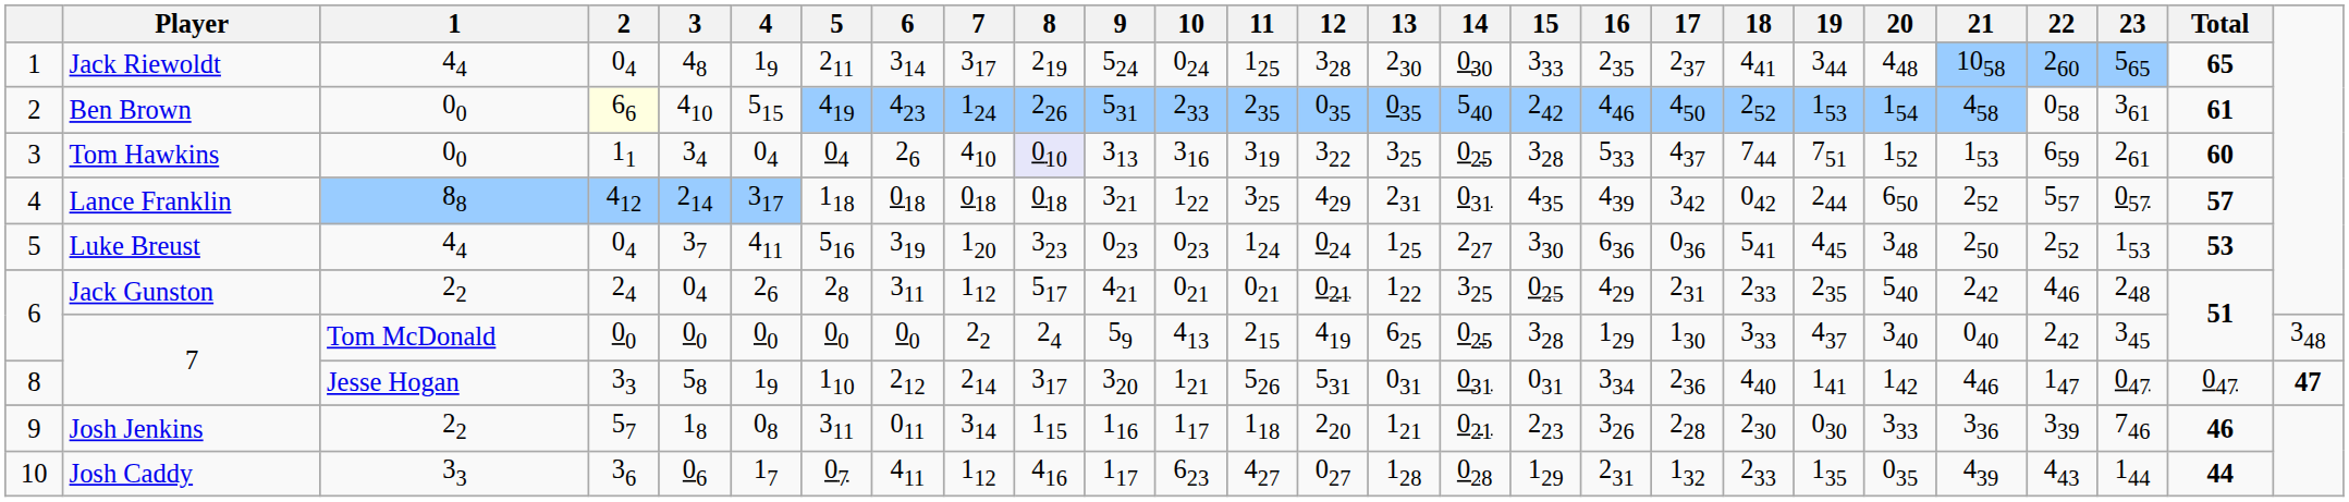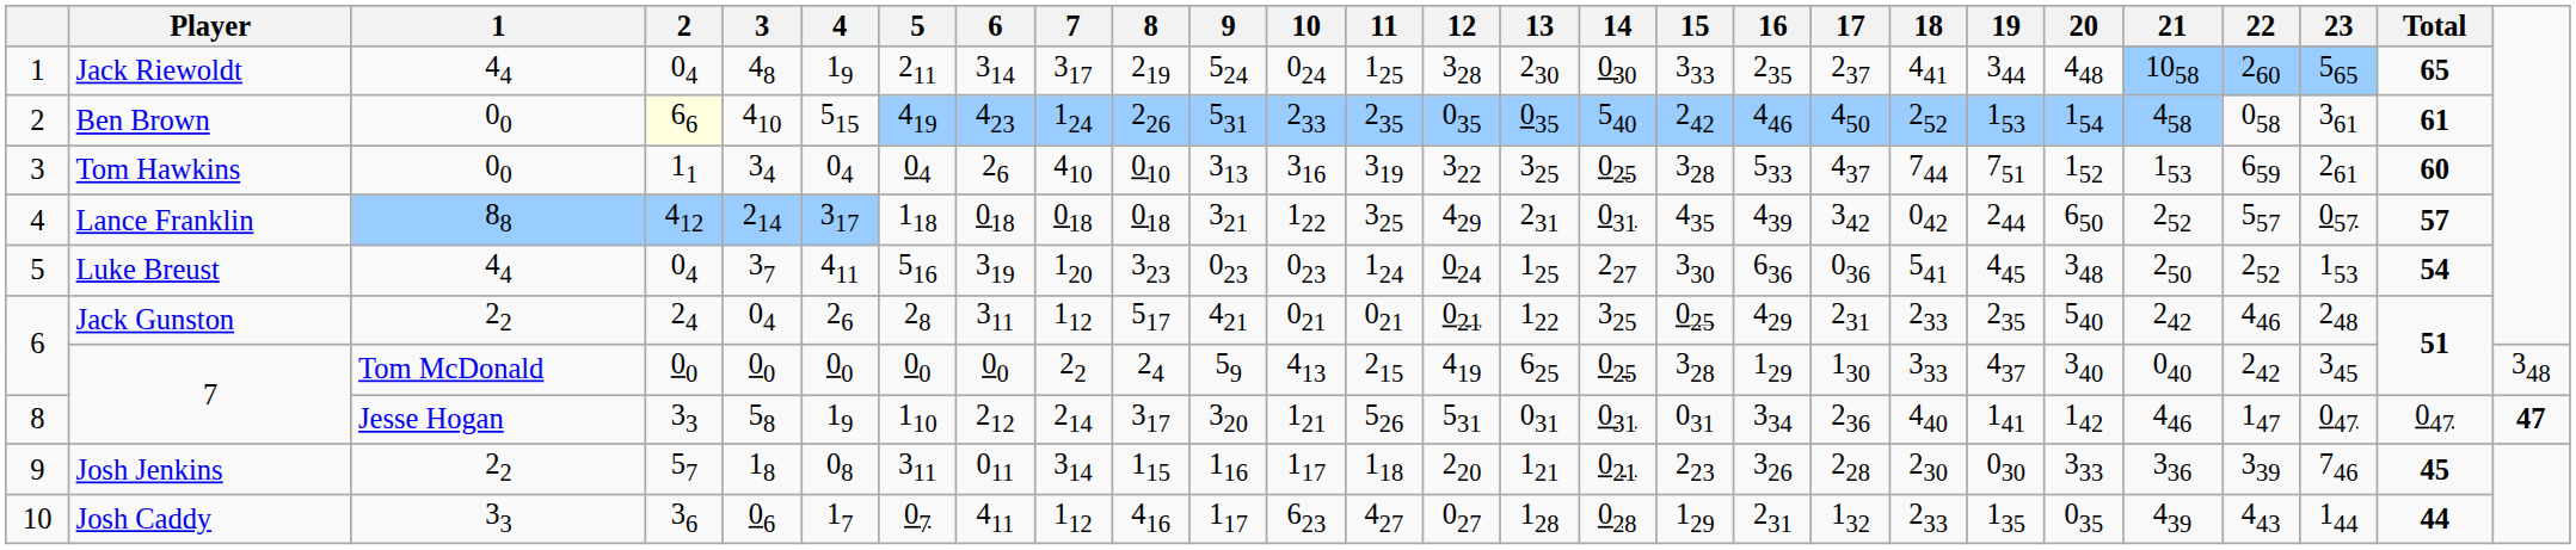 <table class="wikitable nowraplinks" style="text-align:center; line-height: 90%; font-size:90%;" width=100%>
 <tr>
 <th width=""></th>
 <th abbr="Position">Player</th>
 <th abbr="Round 1">1</th>
 <th abbr="Round 2">2</th>
 <th abbr="Round 3">3</th>
 <th abbr="Round 4">4</th>
 <th abbr="Round 5">5</th>
 <th abbr="Round 6">6</th>
 <th abbr="Round 7">7</th>
 <th>8</th>
 <th>9</th>
 <th>10</th>
 <th>11</th>
 <th>12</th>
 <th>13</th>
 <th>14</th>
 <th>15</th>
 <th>16</th>
 <th>17</th>
 <th>18</th>
 <th>19</th>
 <th>20</th>
 <th>21</th>
 <th>22</th>
 <th>23</th>
 <th abbr="Total">Total</th>
 </tr>
 <tr>
 <td>1</td>
 <td style="text-align:left;"><a href='#'>Jack Riewoldt</a></td>
 <td>4<sub>4</sub></td>
 <td>0<sub>4</sub></td>
 <td>4<sub>8</sub></td>
 <td>1<sub>9</sub></td>
 <td>2<sub>11</sub></td>
 <td>3<sub>14</sub></td>
 <td>3<sub>17</sub></td>
 <td>2<sub>19</sub></td>
 <td>5<sub>24</sub></td>
 <td>0<sub>24</sub></td>
 <td>1<sub>25</sub></td>
 <td>3<sub>28</sub></td>
 <td>2<sub>30</sub></td>
 <td><u>0<sub>30</sub></u></td>
 <td>3<sub>33</sub></td>
 <td>2<sub>35</sub></td>
 <td>2<sub>37</sub></td>
 <td>4<sub>41</sub></td>
 <td>3<sub>44</sub></td>
 <td>4<sub>48</sub></td>
 <td style="background:#99ccff;">10<sub>58</sub></td>
 <td style="background:#99ccff;">2<sub>60</sub></td>
 <td style="background:#99ccff;">5<sub>65</sub></td>
 <td><strong>65</strong></td>
 </tr>
 <tr>
 <td>2</td>
 <td style="text-align:left;"><a href='#'>Ben Brown</a></td>
 <td>0<sub>0</sub></td>
 <td style="background: lightyellow;">6<sub>6</sub></td>
 <td>4<sub>10</sub></td>
 <td>5<sub>15</sub></td>
 <td style="background:#99ccff;">4<sub>19</sub></td>
 <td style="background:#99ccff;">4<sub>23</sub></td>
 <td style="background:#99ccff;">1<sub>24</sub></td>
 <td style="background:#99ccff;">2<sub>26</sub></td>
 <td style="background:#99ccff;">5<sub>31</sub></td>
 <td style="background:#99ccff;">2<sub>33</sub></td>
 <td style="background:#99ccff;">2<sub>35</sub></td>
 <td style="background:#99ccff;">0<sub>35</sub></td>
 <td style="background:#99ccff;"><u>0<sub>35</sub></u></td>
 <td style="background:#99ccff;">5<sub>40</sub></td>
 <td style="background:#99ccff;">2<sub>42</sub></td>
 <td style="background:#99ccff;">4<sub>46</sub></td>
 <td style="background:#99ccff;">4<sub>50</sub></td>
 <td style="background:#99ccff;">2<sub>52</sub></td>
 <td style="background:#99ccff;">1<sub>53</sub></td>
 <td style="background:#99ccff;">1<sub>54</sub></td>
 <td style="background:#99ccff;">4<sub>58</sub></td>
 <td>0<sub>58</sub></td>
 <td>3<sub>61</sub></td>
 <td><strong>61</strong></td>
 </tr>
 <tr>
 <td>3</td>
 <td style="text-align:left;"><a href='#'>Tom Hawkins</a></td>
 <td>0<sub>0</sub></td>
 <td>1<sub>1</sub></td>
 <td>3<sub>4</sub></td>
 <td>0<sub>4</sub></td>
 <td><u>0<sub>4</sub></u></td>
 <td>2<sub>6</sub></td>
 <td>4<sub>10</sub></td>
-<td style="background: lavender;"><u>0<sub>10</sub></u></td>
+<td><u>0<sub>10</sub></u></td>
 <td>3<sub>13</sub></td>
 <td>3<sub>16</sub></td>
 <td>3<sub>19</sub></td>
 <td>3<sub>22</sub></td>
 <td>3<sub>25</sub></td>
 <td><u>0<sub>25</sub></u></td>
 <td>3<sub>28</sub></td>
 <td>5<sub>33</sub></td>
 <td>4<sub>37</sub></td>
 <td>7<sub>44</sub></td>
 <td>7<sub>51</sub></td>
 <td>1<sub>52</sub></td>
 <td>1<sub>53</sub></td>
 <td>6<sub>59</sub></td>
 <td>2<sub>61</sub></td>
 <td><strong>60</strong></td>
 </tr>
 <tr>
 <td>4</td>
 <td style="text-align:left;"><a href='#'>Lance Franklin</a></td>
 <td style="background:#99ccff;">8<sub>8</sub></td>
 <td style="background:#99ccff;">4<sub>12</sub></td>
 <td style="background:#99ccff;">2<sub>14</sub></td>
 <td style="background:#99ccff;">3<sub>17</sub></td>
 <td>1<sub>18</sub></td>
 <td><u>0<sub>18</sub></u></td>
 <td><u>0<sub>18</sub></u></td>
 <td><u>0<sub>18</sub></u></td>
 <td>3<sub>21</sub></td>
 <td>1<sub>22</sub></td>
 <td>3<sub>25</sub></td>
 <td>4<sub>29</sub></td>
 <td>2<sub>31</sub></td>
 <td><u>0<sub>31</sub></u></td>
 <td>4<sub>35</sub></td>
 <td>4<sub>39</sub></td>
 <td>3<sub>42</sub></td>
 <td>0<sub>42</sub></td>
 <td>2<sub>44</sub></td>
 <td>6<sub>50</sub></td>
 <td>2<sub>52</sub></td>
 <td>5<sub>57</sub></td>
 <td><u>0<sub>57</sub></u></td>
 <td><strong>57</strong></td>
 </tr>
 <tr>
 <td>5</td>
 <td style="text-align:left;"><a href='#'>Luke Breust</a></td>
 <td>4<sub>4</sub></td>
 <td>0<sub>4</sub></td>
 <td>3<sub>7</sub></td>
 <td>4<sub>11</sub></td>
 <td>5<sub>16</sub></td>
 <td>3<sub>19</sub></td>
 <td>1<sub>20</sub></td>
 <td>3<sub>23</sub></td>
 <td>0<sub>23</sub></td>
 <td>0<sub>23</sub></td>
 <td>1<sub>24</sub></td>
 <td><u>0<sub>24</sub></u></td>
 <td>1<sub>25</sub></td>
 <td>2<sub>27</sub></td>
 <td>3<sub>30</sub></td>
 <td>6<sub>36</sub></td>
 <td>0<sub>36</sub></td>
 <td>5<sub>41</sub></td>
 <td>4<sub>45</sub></td>
 <td>3<sub>48</sub></td>
 <td>2<sub>50</sub></td>
 <td>2<sub>52</sub></td>
 <td>1<sub>53</sub></td>
-<td><strong>53</strong></td>
+<td><strong>54</strong></td>
 </tr>
 <tr>
 <td rowspan=2>6</td>
 <td style="text-align:left;"><a href='#'>Jack Gunston</a></td>
 <td>2<sub>2</sub></td>
 <td>2<sub>4</sub></td>
 <td>0<sub>4</sub></td>
 <td>2<sub>6</sub></td>
 <td>2<sub>8</sub></td>
 <td>3<sub>11</sub></td>
 <td>1<sub>12</sub></td>
 <td>5<sub>17</sub></td>
 <td>4<sub>21</sub></td>
 <td>0<sub>21</sub></td>
 <td>0<sub>21</sub></td>
 <td><u>0<sub>21</sub></u></td>
 <td>1<sub>22</sub></td>
 <td>3<sub>25</sub></td>
 <td><u>0<sub>25</sub></u></td>
 <td>4<sub>29</sub></td>
 <td>2<sub>31</sub></td>
 <td>2<sub>33</sub></td>
 <td>2<sub>35</sub></td>
 <td>5<sub>40</sub></td>
 <td>2<sub>42</sub></td>
 <td>4<sub>46</sub></td>
 <td>2<sub>48</sub></td>
 <td rowspan=2><strong>51</strong></td>
 </tr>
 <tr>
 <td rowspan=2>7</td>
 <td style="text-align:left;"><a href='#'>Tom McDonald</a></td>
 <td><u>0<sub>0</sub></u></td>
 <td><u>0<sub>0</sub></u></td>
 <td><u>0<sub>0</sub></u></td>
 <td><u>0<sub>0</sub></u></td>
 <td><u>0<sub>0</sub></u></td>
 <td>2<sub>2</sub></td>
 <td>2<sub>4</sub></td>
 <td>5<sub>9</sub></td>
 <td>4<sub>13</sub></td>
 <td>2<sub>15</sub></td>
 <td>4<sub>19</sub></td>
 <td>6<sub>25</sub></td>
 <td><u>0<sub>25</sub></u></td>
 <td>3<sub>28</sub></td>
 <td>1<sub>29</sub></td>
 <td>1<sub>30</sub></td>
 <td>3<sub>33</sub></td>
 <td>4<sub>37</sub></td>
 <td>3<sub>40</sub></td>
 <td>0<sub>40</sub></td>
 <td>2<sub>42</sub></td>
 <td>3<sub>45</sub></td>
 <td>3<sub>48</sub></td>
 </tr>
 <tr>
 <td>8</td>
 <td style="text-align:left;"><a href='#'>Jesse Hogan</a></td>
 <td>3<sub>3</sub></td>
 <td>5<sub>8</sub></td>
 <td>1<sub>9</sub></td>
 <td>1<sub>10</sub></td>
 <td>2<sub>12</sub></td>
 <td>2<sub>14</sub></td>
 <td>3<sub>17</sub></td>
 <td>3<sub>20</sub></td>
 <td>1<sub>21</sub></td>
 <td>5<sub>26</sub></td>
 <td>5<sub>31</sub></td>
 <td>0<sub>31</sub></td>
 <td><u>0<sub>31</sub></u></td>
 <td>0<sub>31</sub></td>
 <td>3<sub>34</sub></td>
 <td>2<sub>36</sub></td>
 <td>4<sub>40</sub></td>
 <td>1<sub>41</sub></td>
 <td>1<sub>42</sub></td>
 <td>4<sub>46</sub></td>
 <td>1<sub>47</sub></td>
 <td><u>0<sub>47</sub></u></td>
 <td><u>0<sub>47</sub></u></td>
 <td><strong>47</strong></td>
 </tr>
 <tr>
 <td>9</td>
 <td style="text-align:left;"><a href='#'>Josh Jenkins</a></td>
 <td>2<sub>2</sub></td>
 <td>5<sub>7</sub></td>
 <td>1<sub>8</sub></td>
 <td>0<sub>8</sub></td>
 <td>3<sub>11</sub></td>
 <td>0<sub>11</sub></td>
 <td>3<sub>14</sub></td>
 <td>1<sub>15</sub></td>
 <td>1<sub>16</sub></td>
 <td>1<sub>17</sub></td>
 <td>1<sub>18</sub></td>
 <td>2<sub>20</sub></td>
 <td>1<sub>21</sub></td>
 <td><u>0<sub>21</sub></u></td>
 <td>2<sub>23</sub></td>
 <td>3<sub>26</sub></td>
 <td>2<sub>28</sub></td>
 <td>2<sub>30</sub></td>
 <td>0<sub>30</sub></td>
 <td>3<sub>33</sub></td>
 <td>3<sub>36</sub></td>
 <td>3<sub>39</sub></td>
 <td>7<sub>46</sub></td>
-<td><strong>46</strong></td>
+<td><strong>45</strong></td>
 </tr>
 <tr>
 <td>10</td>
 <td style="text-align:left;"><a href='#'>Josh Caddy</a></td>
 <td>3<sub>3</sub></td>
 <td>3<sub>6</sub></td>
 <td><u>0<sub>6</sub></u></td>
 <td>1<sub>7</sub></td>
 <td><u>0<sub>7</sub></u></td>
 <td>4<sub>11</sub></td>
 <td>1<sub>12</sub></td>
 <td>4<sub>16</sub></td>
 <td>1<sub>17</sub></td>
 <td>6<sub>23</sub></td>
 <td>4<sub>27</sub></td>
 <td>0<sub>27</sub></td>
 <td>1<sub>28</sub></td>
 <td><u>0<sub>28</sub></u></td>
 <td>1<sub>29</sub></td>
 <td>2<sub>31</sub></td>
 <td>1<sub>32</sub></td>
 <td>2<sub>33</sub></td>
 <td>1<sub>35</sub></td>
 <td>0<sub>35</sub></td>
 <td>4<sub>39</sub></td>
 <td>4<sub>43</sub></td>
 <td>1<sub>44</sub></td>
 <td><strong>44</strong></td>
 </tr>
 </table>
